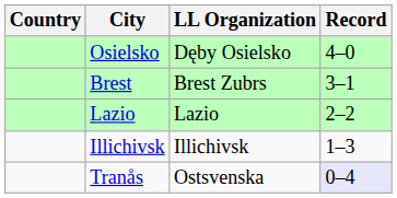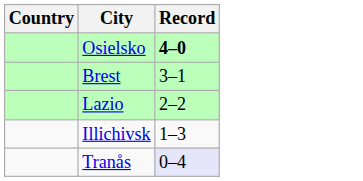 <table class="wikitable">
 <tr>
 <th>Country</th>
 <th>City</th>
-<th>LL Organization</th>
 <th>Record</th>
 </tr>
 <tr bgcolor=#bbffbb>
 <td><strong></strong></td>
 <td><a href='#'>Osielsko</a></td>
-<td>Dęby Osielsko</td>
-<td>4–0</td>
+<td><strong>4–0</strong></td>
 </tr>
 <tr bgcolor=#bbffbb>
 <td><strong></strong></td>
 <td><a href='#'>Brest</a></td>
-<td>Brest Zubrs</td>
 <td>3–1</td>
 </tr>
 <tr bgcolor=#bbffbb>
 <td><strong></strong></td>
 <td><a href='#'>Lazio</a></td>
-<td>Lazio</td>
 <td>2–2</td>
 </tr>
 <tr>
 <td><strong></strong></td>
 <td><a href='#'>Illichivsk</a></td>
-<td>Illichivsk</td>
 <td>1–3</td>
 </tr>
 <tr>
 <td><strong></strong></td>
 <td><a href='#'>Tranås</a></td>
-<td>Ostsvenska</td>
 <td style="background: lavender;">0–4</td>
 </tr>
 </table>
